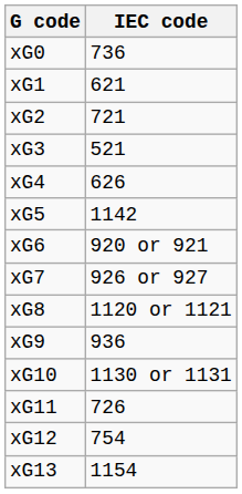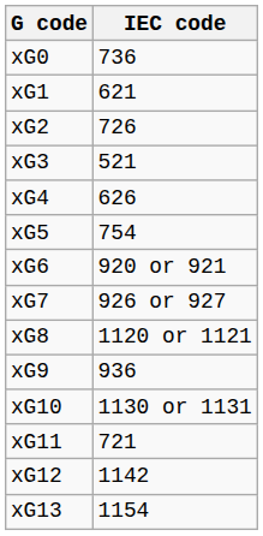 <table class="wikitable">
 <tr>
 <th>G code</th>
 <th>IEC code</th>
 </tr>
 <tr>
 <td>xG0</td>
 <td>736</td>
 </tr>
 <tr>
 <td>xG1</td>
 <td>621</td>
 </tr>
 <tr>
 <td>xG2</td>
-<td>721</td>
+<td>726</td>
 </tr>
 <tr>
 <td>xG3</td>
 <td>521</td>
 </tr>
 <tr>
 <td>xG4</td>
 <td>626</td>
 </tr>
 <tr>
 <td>xG5</td>
-<td>1142</td>
+<td>754</td>
 </tr>
 <tr>
 <td>xG6</td>
 <td>920 or 921</td>
 </tr>
 <tr>
 <td>xG7</td>
 <td>926 or 927</td>
 </tr>
 <tr>
 <td>xG8</td>
 <td>1120 or 1121</td>
 </tr>
 <tr>
 <td>xG9</td>
 <td>936</td>
 </tr>
 <tr>
 <td>xG10</td>
 <td>1130 or 1131</td>
 </tr>
 <tr>
 <td>xG11</td>
-<td>726</td>
+<td>721</td>
 </tr>
 <tr>
 <td>xG12</td>
-<td>754</td>
+<td>1142</td>
 </tr>
 <tr>
 <td>xG13</td>
 <td>1154</td>
 </tr>
 </table>
